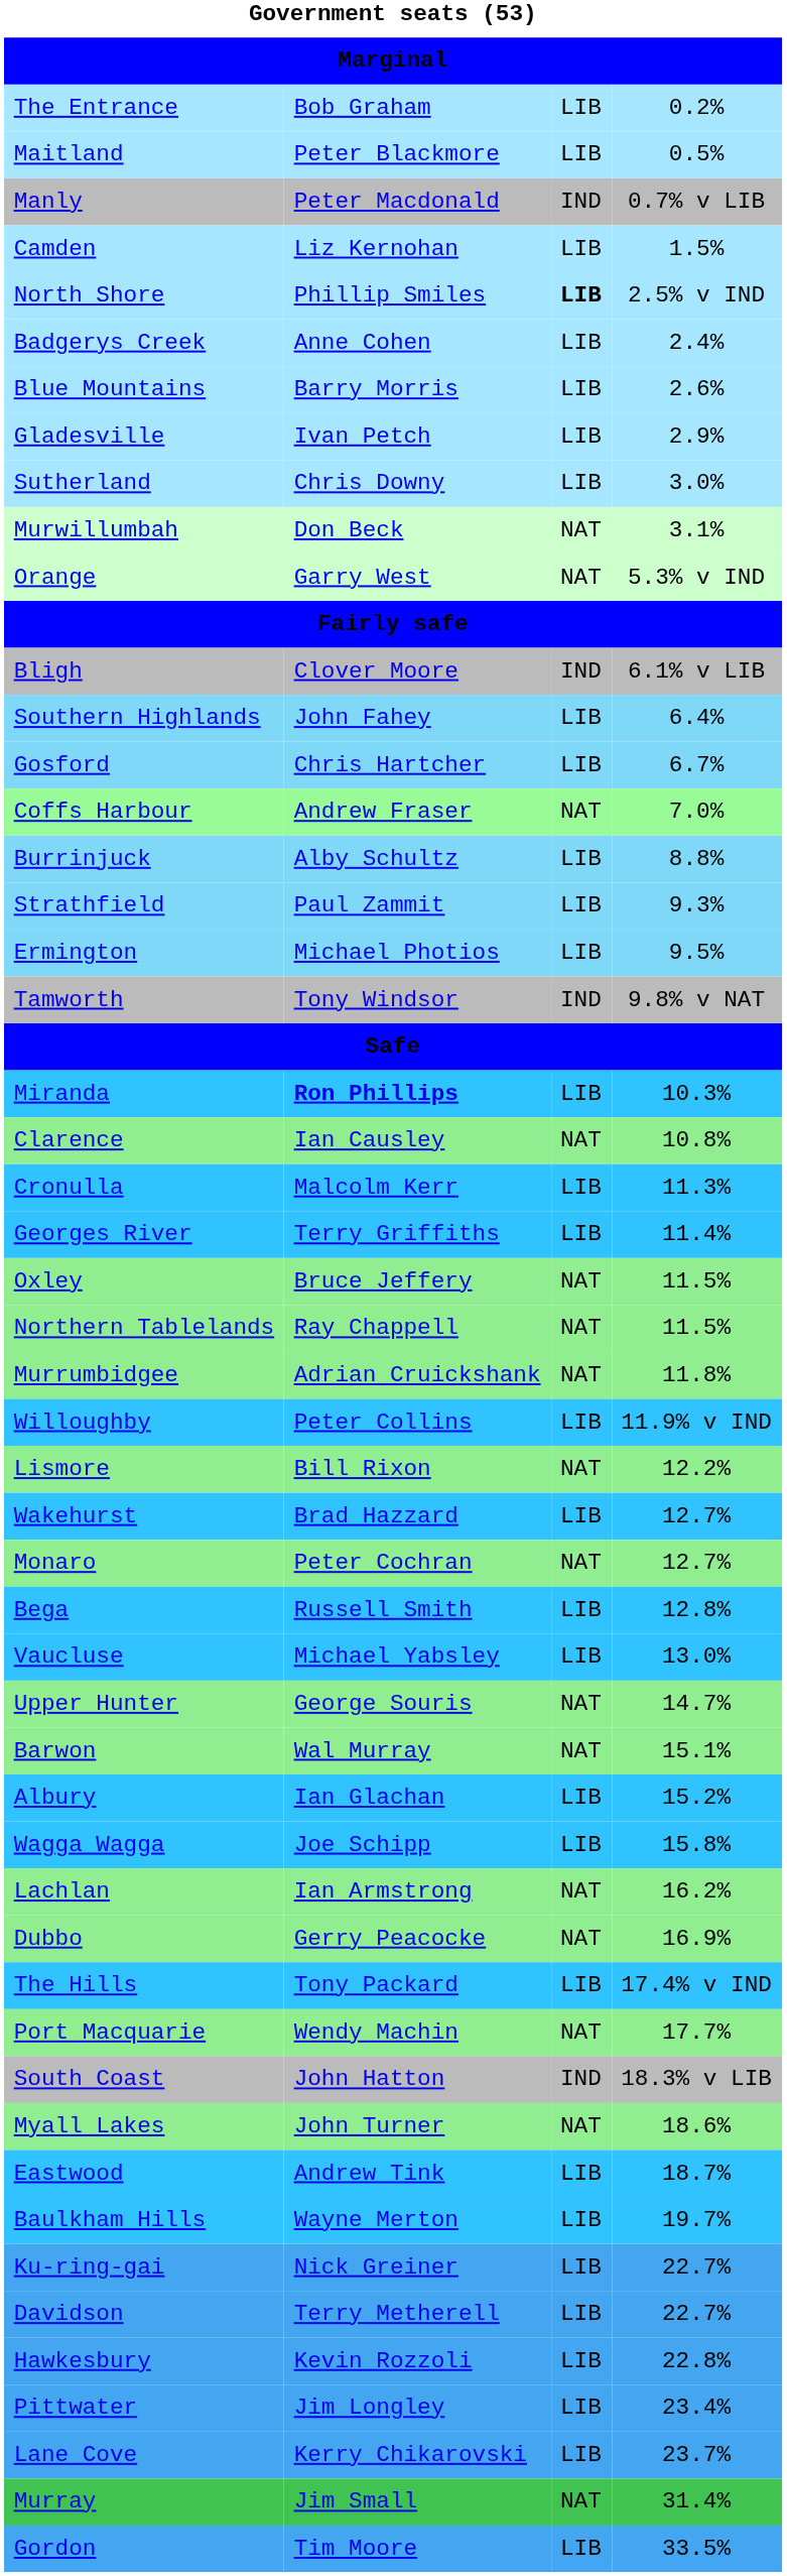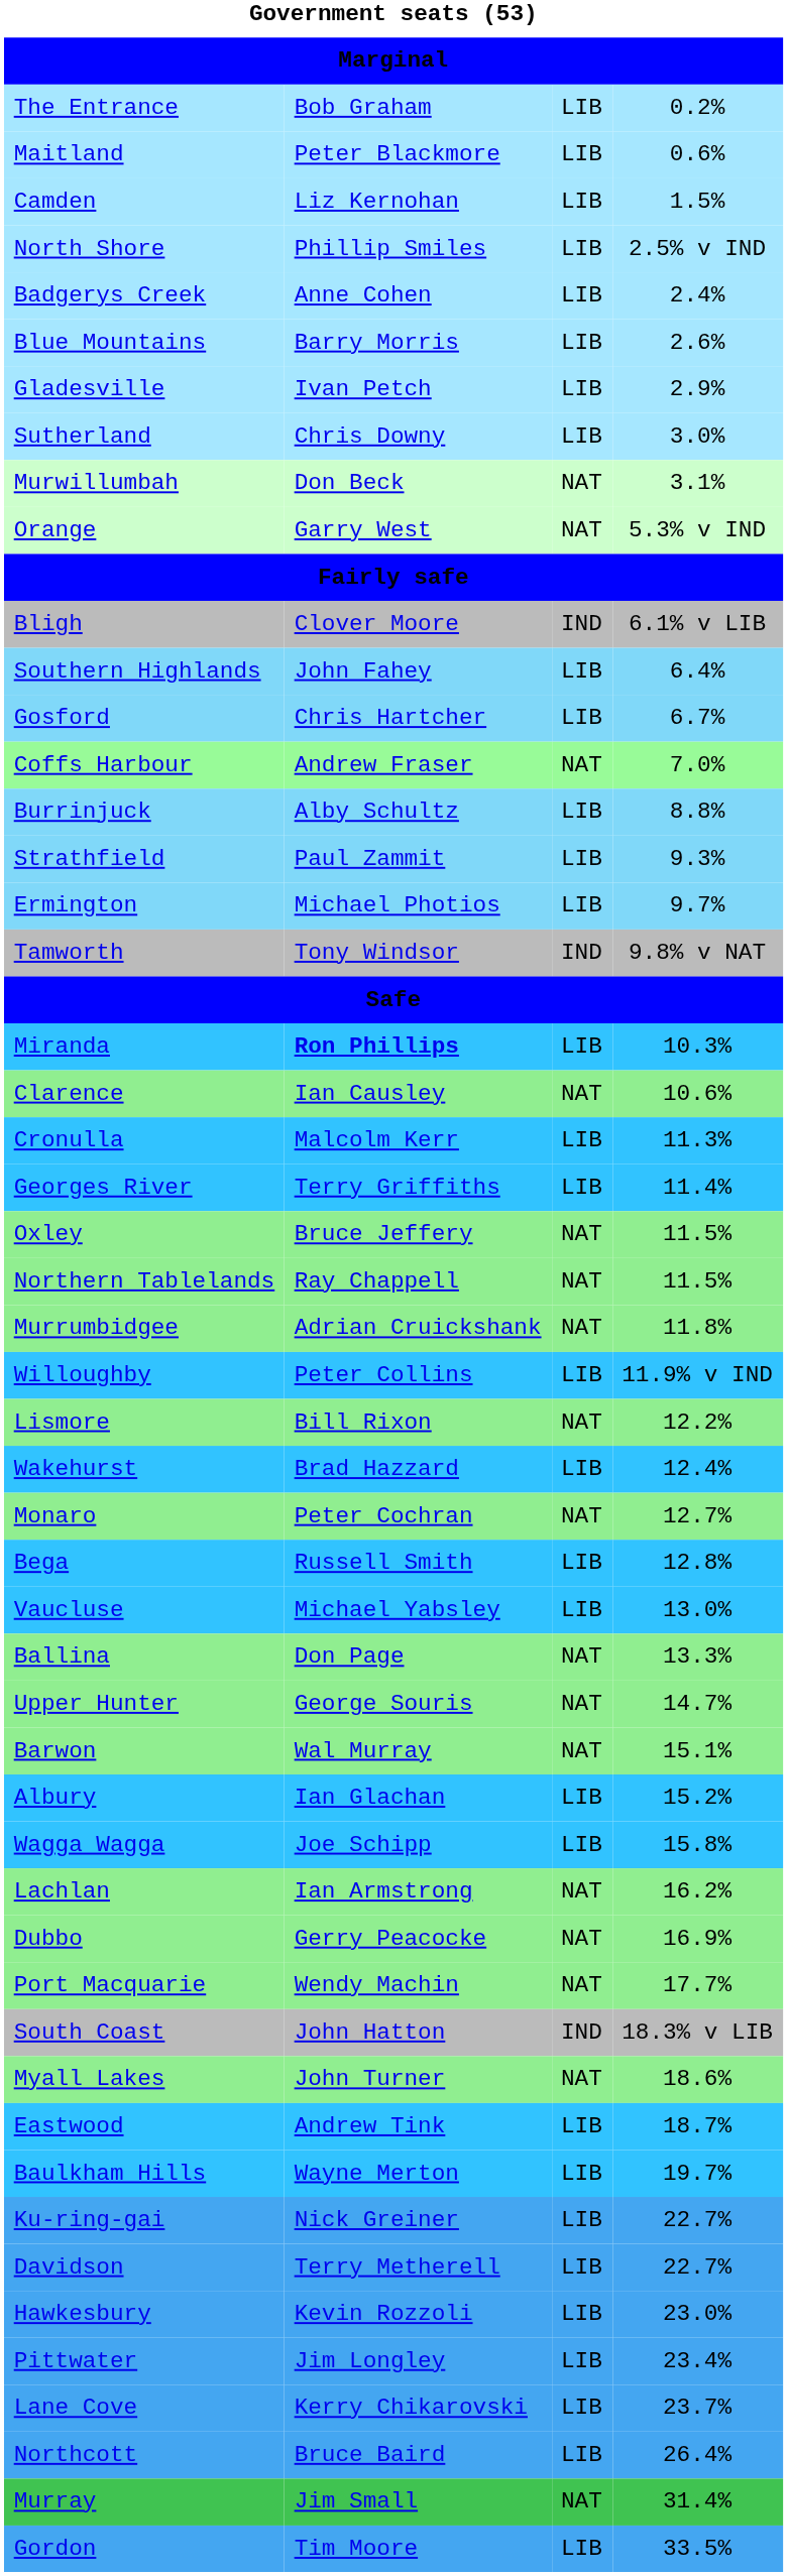 <table class="toccolours" cellpadding="5" cellspacing="0" style="float:left; margin-right:.5em; margin-top:.4em; font-size:90%;">
 <tr>
 <td COLSPAN=4 align="center"><strong>Government seats (53)</strong></td>
 </tr>
 <tr>
 <td COLSPAN=4 align="center" bgcolor="Blue"><span><strong>Marginal</strong></span></td>
 </tr>
 <tr>
 <td align="left" bgcolor="A6E7FF"><a href='#'>The Entrance</a></td>
 <td align="left" bgcolor="A6E7FF"><a href='#'>Bob Graham</a></td>
 <td align="left" bgcolor="A6E7FF">LIB</td>
 <td align="center" bgcolor="A6E7FF">0.2%</td>
 </tr>
 <tr>
 <td align="left" bgcolor="A6E7FF"><a href='#'>Maitland</a></td>
 <td align="left" bgcolor="A6E7FF"><a href='#'>Peter Blackmore</a></td>
 <td align="left" bgcolor="A6E7FF">LIB</td>
-<td align="center" bgcolor="A6E7FF">0.5%</td>
-</tr>
-<tr>
-<td align="left" bgcolor="BBBBBB"><a href='#'>Manly</a></td>
-<td align="left" bgcolor="BBBBBB"><a href='#'>Peter Macdonald</a></td>
-<td align="left" bgcolor="BBBBBB">IND</td>
-<td align="center" bgcolor="BBBBBB">0.7% v LIB</td>
+<td align="center" bgcolor="A6E7FF">0.6%</td>
 </tr>
 <tr>
 <td align="left" bgcolor="A6E7FF"><a href='#'>Camden</a></td>
 <td align="left" bgcolor="A6E7FF"><a href='#'>Liz Kernohan</a></td>
 <td align="left" bgcolor="A6E7FF">LIB</td>
 <td align="center" bgcolor="A6E7FF">1.5%</td>
 </tr>
 <tr>
 <td align="left" bgcolor="A6E7FF"><a href='#'>North Shore</a></td>
 <td align="left" bgcolor="A6E7FF"><a href='#'>Phillip Smiles</a></td>
-<td align="left" bgcolor="A6E7FF"><strong>LIB</strong></td>
+<td align="left" bgcolor="A6E7FF">LIB</td>
 <td align="center" bgcolor="A6E7FF">2.5% v IND</td>
 </tr>
 <tr>
 <td align="left" bgcolor="A6E7FF"><a href='#'>Badgerys Creek</a></td>
 <td align="left" bgcolor="A6E7FF"><a href='#'>Anne Cohen</a></td>
 <td align="left" bgcolor="A6E7FF">LIB</td>
 <td align="center" bgcolor="A6E7FF">2.4%</td>
 </tr>
 <tr>
 <td align="left" bgcolor="A6E7FF"><a href='#'>Blue Mountains</a></td>
 <td align="left" bgcolor="A6E7FF"><a href='#'>Barry Morris</a></td>
 <td align="left" bgcolor="A6E7FF">LIB</td>
 <td align="center" bgcolor="A6E7FF">2.6%</td>
 </tr>
 <tr>
 <td align="left" bgcolor="A6E7FF"><a href='#'>Gladesville</a></td>
 <td align="left" bgcolor="A6E7FF"><a href='#'>Ivan Petch</a></td>
 <td align="left" bgcolor="A6E7FF">LIB</td>
 <td align="center" bgcolor="A6E7FF">2.9%</td>
 </tr>
 <tr>
 <td align="left" bgcolor="A6E7FF"><a href='#'>Sutherland</a></td>
 <td align="left" bgcolor="A6E7FF"><a href='#'>Chris Downy</a></td>
 <td align="left" bgcolor="A6E7FF">LIB</td>
 <td align="center" bgcolor="A6E7FF">3.0%</td>
 </tr>
 <tr>
 <td align="left" bgcolor="CCFFCC"><a href='#'>Murwillumbah</a></td>
 <td align="left" bgcolor="CCFFCC"><a href='#'>Don Beck</a></td>
 <td align="left" bgcolor="CCFFCC">NAT</td>
 <td align="center" bgcolor="CCFFCC">3.1%</td>
 </tr>
 <tr>
 <td align="left" bgcolor="CCFFCC"><a href='#'>Orange</a></td>
 <td align="left" bgcolor="CCFFCC"><a href='#'>Garry West</a></td>
 <td align="left" bgcolor="CCFFCC">NAT</td>
 <td align="center" bgcolor="CCFFCC">5.3% v IND</td>
 </tr>
 <tr>
 <td COLSPAN=4 align="center" bgcolor="blue"><span><strong>Fairly safe</strong></span></td>
 </tr>
 <tr>
 <td align="left" bgcolor="BBBBBB"><a href='#'>Bligh</a></td>
 <td align="left" bgcolor="BBBBBB"><a href='#'>Clover Moore</a></td>
 <td align="left" bgcolor="BBBBBB">IND</td>
 <td align="center" bgcolor="BBBBBB">6.1% v LIB</td>
 </tr>
 <tr>
 <td align="left" bgcolor="80D8F9"><a href='#'>Southern Highlands</a></td>
 <td align="left" bgcolor="80D8F9"><a href='#'>John Fahey</a></td>
 <td align="left" bgcolor="80D8F9">LIB</td>
 <td align="center" bgcolor="80D8F9">6.4%</td>
 </tr>
 <tr>
 <td align="left" bgcolor="80D8F9"><a href='#'>Gosford</a></td>
 <td align="left" bgcolor="80D8F9"><a href='#'>Chris Hartcher</a></td>
 <td align="left" bgcolor="80D8F9">LIB</td>
 <td align="center" bgcolor="80D8F9">6.7%</td>
 </tr>
 <tr>
 <td align="left" bgcolor="98FB98"><a href='#'>Coffs Harbour</a></td>
 <td align="left" bgcolor="98FB98"><a href='#'>Andrew Fraser</a></td>
 <td align="left" bgcolor="98FB98">NAT</td>
 <td align="center" bgcolor="98FB98">7.0%</td>
 </tr>
 <tr>
 <td align="left" bgcolor="80D8F9"><a href='#'>Burrinjuck</a></td>
 <td align="left" bgcolor="80D8F9"><a href='#'>Alby Schultz</a></td>
 <td align="left" bgcolor="80D8F9">LIB</td>
 <td align="center" bgcolor="80D8F9">8.8%</td>
 </tr>
 <tr>
 <td align="left" bgcolor="80D8F9"><a href='#'>Strathfield</a></td>
 <td align="left" bgcolor="80D8F9"><a href='#'>Paul Zammit</a></td>
 <td align="left" bgcolor="80D8F9">LIB</td>
 <td align="center" bgcolor="80D8F9">9.3%</td>
 </tr>
 <tr>
 <td align="left" bgcolor="80D8F9"><a href='#'>Ermington</a></td>
 <td align="left" bgcolor="80D8F9"><a href='#'>Michael Photios</a></td>
 <td align="left" bgcolor="80D8F9">LIB</td>
-<td align="center" bgcolor="80D8F9">9.5%</td>
+<td align="center" bgcolor="80D8F9">9.7%</td>
 </tr>
 <tr>
 <td align="left" bgcolor="BBBBBB"><a href='#'>Tamworth</a></td>
 <td align="left" bgcolor="BBBBBB"><a href='#'>Tony Windsor</a></td>
 <td align="left" bgcolor="BBBBBB">IND</td>
 <td align="center" bgcolor="BBBBBB">9.8% v NAT</td>
 </tr>
 <tr>
 <td COLSPAN=4 align="center" bgcolor="blue"><span><strong>Safe</strong></span></td>
 </tr>
 <tr>
 <td align="left" bgcolor="31C3FF"><a href='#'>Miranda</a></td>
 <td align="left" bgcolor="31C3FF"><strong><a href='#'>Ron Phillips</a></strong></td>
 <td align="left" bgcolor="31C3FF">LIB</td>
 <td align="center" bgcolor="31C3FF">10.3%</td>
 </tr>
 <tr>
 <td align="left" bgcolor="90EE90"><a href='#'>Clarence</a></td>
 <td align="left" bgcolor="90EE90"><a href='#'>Ian Causley</a></td>
 <td align="left" bgcolor="90EE90">NAT</td>
-<td align="center" bgcolor="90EE90">10.8%</td>
+<td align="center" bgcolor="90EE90">10.6%</td>
 </tr>
 <tr>
 <td align="left" bgcolor="31C3FF"><a href='#'>Cronulla</a></td>
 <td align="left" bgcolor="31C3FF"><a href='#'>Malcolm Kerr</a></td>
 <td align="left" bgcolor="31C3FF">LIB</td>
 <td align="center" bgcolor="31C3FF">11.3%</td>
 </tr>
 <tr>
 <td align="left" bgcolor="31C3FF"><a href='#'>Georges River</a></td>
 <td align="left" bgcolor="31C3FF"><a href='#'>Terry Griffiths</a></td>
 <td align="left" bgcolor="31C3FF">LIB</td>
 <td align="center" bgcolor="31C3FF">11.4%</td>
 </tr>
 <tr>
 <td align="left" bgcolor="90EE90"><a href='#'>Oxley</a></td>
 <td align="left" bgcolor="90EE90"><a href='#'>Bruce Jeffery</a></td>
 <td align="left" bgcolor="90EE90">NAT</td>
 <td align="center" bgcolor="90EE90">11.5%</td>
 </tr>
 <tr>
 <td align="left" bgcolor="90EE90"><a href='#'>Northern Tablelands</a></td>
 <td align="left" bgcolor="90EE90"><a href='#'>Ray Chappell</a></td>
 <td align="left" bgcolor="90EE90">NAT</td>
 <td align="center" bgcolor="90EE90">11.5%</td>
 </tr>
 <tr>
 <td align="left" bgcolor="90EE90"><a href='#'>Murrumbidgee</a></td>
 <td align="left" bgcolor="90EE90"><a href='#'>Adrian Cruickshank</a></td>
 <td align="left" bgcolor="90EE90">NAT</td>
 <td align="center" bgcolor="90EE90">11.8%</td>
 </tr>
 <tr>
 <td align="left" bgcolor="31C3FF"><a href='#'>Willoughby</a></td>
 <td align="left" bgcolor="31C3FF"><a href='#'>Peter Collins</a></td>
 <td align="left" bgcolor="31C3FF">LIB</td>
 <td align="center" bgcolor="31C3FF">11.9% v IND</td>
 </tr>
 <tr>
 <td align="left" bgcolor="90EE90"><a href='#'>Lismore</a></td>
 <td align="left" bgcolor="90EE90"><a href='#'>Bill Rixon</a></td>
 <td align="left" bgcolor="90EE90">NAT</td>
 <td align="center" bgcolor="90EE90">12.2%</td>
 </tr>
 <tr>
 <td align="left" bgcolor="31C3FF"><a href='#'>Wakehurst</a></td>
 <td align="left" bgcolor="31C3FF"><a href='#'>Brad Hazzard</a></td>
 <td align="left" bgcolor="31C3FF">LIB</td>
-<td align="center" bgcolor="31C3FF">12.7%</td>
+<td align="center" bgcolor="31C3FF">12.4%</td>
 </tr>
 <tr>
 <td align="left" bgcolor="90EE90"><a href='#'>Monaro</a></td>
 <td align="left" bgcolor="90EE90"><a href='#'>Peter Cochran</a></td>
 <td align="left" bgcolor="90EE90">NAT</td>
 <td align="center" bgcolor="90EE90">12.7%</td>
 </tr>
 <tr>
 <td align="left" bgcolor="31C3FF"><a href='#'>Bega</a></td>
 <td align="left" bgcolor="31C3FF"><a href='#'>Russell Smith</a></td>
 <td align="left" bgcolor="31C3FF">LIB</td>
 <td align="center" bgcolor="31C3FF">12.8%</td>
 </tr>
 <tr>
 <td align="left" bgcolor="31C3FF"><a href='#'>Vaucluse</a></td>
 <td align="left" bgcolor="31C3FF"><a href='#'>Michael Yabsley</a></td>
 <td align="left" bgcolor="31C3FF">LIB</td>
 <td align="center" bgcolor="31C3FF">13.0%</td>
+</tr>
+<tr>
+<td align="left" bgcolor="90EE90"><a href='#'>Ballina</a></td>
+<td align="left" bgcolor="90EE90"><a href='#'>Don Page</a></td>
+<td align="left" bgcolor="90EE90">NAT</td>
+<td align="center" bgcolor="90EE90">13.3%</td>
 </tr>
 <tr>
 <td align="left" bgcolor="90EE90"><a href='#'>Upper Hunter</a></td>
 <td align="left" bgcolor="90EE90"><a href='#'>George Souris</a></td>
 <td align="left" bgcolor="90EE90">NAT</td>
 <td align="center" bgcolor="90EE90">14.7%</td>
 </tr>
 <tr>
 <td align="left" bgcolor="90EE90"><a href='#'>Barwon</a></td>
 <td align="left" bgcolor="90EE90"><a href='#'>Wal Murray</a></td>
 <td align="left" bgcolor="90EE90">NAT</td>
 <td align="center" bgcolor="90EE90">15.1%</td>
 </tr>
 <tr>
 <td align="left" bgcolor="31C3FF"><a href='#'>Albury</a></td>
 <td align="left" bgcolor="31C3FF"><a href='#'>Ian Glachan</a></td>
 <td align="left" bgcolor="31C3FF">LIB</td>
 <td align="center" bgcolor="31C3FF">15.2%</td>
 </tr>
 <tr>
 <td align="left" bgcolor="31C3FF"><a href='#'>Wagga Wagga</a></td>
 <td align="left" bgcolor="31C3FF"><a href='#'>Joe Schipp</a></td>
 <td align="left" bgcolor="31C3FF">LIB</td>
 <td align="center" bgcolor="31C3FF">15.8%</td>
 </tr>
 <tr>
 <td align="left" bgcolor="90EE90"><a href='#'>Lachlan</a></td>
 <td align="left" bgcolor="90EE90"><a href='#'>Ian Armstrong</a></td>
 <td align="left" bgcolor="90EE90">NAT</td>
 <td align="center" bgcolor="90EE90">16.2%</td>
 </tr>
 <tr>
 <td align="left" bgcolor="90EE90"><a href='#'>Dubbo</a></td>
 <td align="left" bgcolor="90EE90"><a href='#'>Gerry Peacocke</a></td>
 <td align="left" bgcolor="90EE90">NAT</td>
 <td align="center" bgcolor="90EE90">16.9%</td>
-</tr>
-<tr>
-<td align="left" bgcolor="31C3FF"><a href='#'>The Hills</a></td>
-<td align="left" bgcolor="31C3FF"><a href='#'>Tony Packard</a></td>
-<td align="left" bgcolor="31C3FF">LIB</td>
-<td align="center" bgcolor="31C3FF">17.4% v IND</td>
 </tr>
 <tr>
 <td align="left" bgcolor="90EE90"><a href='#'>Port Macquarie</a></td>
 <td align="left" bgcolor="90EE90"><a href='#'>Wendy Machin</a></td>
 <td align="left" bgcolor="90EE90">NAT</td>
 <td align="center" bgcolor="90EE90">17.7%</td>
 </tr>
 <tr>
 <td align="left" bgcolor="BBBBBB"><a href='#'>South Coast</a></td>
 <td align="left" bgcolor="BBBBBB"><a href='#'>John Hatton</a></td>
 <td align="left" bgcolor="BBBBBB">IND</td>
 <td align="center" bgcolor="BBBBBB">18.3% v LIB</td>
 </tr>
 <tr>
 <td align="left" bgcolor="90EE90"><a href='#'>Myall Lakes</a></td>
 <td align="left" bgcolor="90EE90"><a href='#'>John Turner</a></td>
 <td align="left" bgcolor="90EE90">NAT</td>
 <td align="center" bgcolor="90EE90">18.6%</td>
 </tr>
 <tr>
 <td align="left" bgcolor="31C3FF"><a href='#'>Eastwood</a></td>
 <td align="left" bgcolor="31C3FF"><a href='#'>Andrew Tink</a></td>
 <td align="left" bgcolor="31C3FF">LIB</td>
 <td align="center" bgcolor="31C3FF">18.7%</td>
 </tr>
 <tr>
 <td align="left" bgcolor="31C3FF"><a href='#'>Baulkham Hills</a></td>
 <td align="left" bgcolor="31C3FF"><a href='#'>Wayne Merton</a></td>
 <td align="left" bgcolor="31C3FF">LIB</td>
 <td align="center" bgcolor="31C3FF">19.7%</td>
 </tr>
 <tr>
 <td align="left" bgcolor="44A6F1"><a href='#'>Ku-ring-gai</a></td>
 <td align="left" bgcolor="44A6F1"><a href='#'>Nick Greiner</a></td>
 <td align="left" bgcolor="44A6F1">LIB</td>
 <td align="center" bgcolor="44A6F1">22.7%</td>
 </tr>
 <tr>
 <td align="left" bgcolor="44A6F1"><a href='#'>Davidson</a></td>
 <td align="left" bgcolor="44A6F1"><a href='#'>Terry Metherell</a></td>
 <td align="left" bgcolor="44A6F1">LIB</td>
 <td align="center" bgcolor="44A6F1">22.7%</td>
 </tr>
 <tr>
 <td align="left" bgcolor="44A6F1"><a href='#'>Hawkesbury</a></td>
 <td align="left" bgcolor="44A6F1"><a href='#'>Kevin Rozzoli</a></td>
 <td align="left" bgcolor="44A6F1">LIB</td>
-<td align="center" bgcolor="44A6F1">22.8%</td>
+<td align="center" bgcolor="44A6F1">23.0%</td>
 </tr>
 <tr>
 <td align="left" bgcolor="44A6F1"><a href='#'>Pittwater</a></td>
 <td align="left" bgcolor="44A6F1"><a href='#'>Jim Longley</a></td>
 <td align="left" bgcolor="44A6F1">LIB</td>
 <td align="center" bgcolor="44A6F1">23.4%</td>
 </tr>
 <tr>
 <td align="left" bgcolor="44A6F1"><a href='#'>Lane Cove</a></td>
 <td align="left" bgcolor="44A6F1"><a href='#'>Kerry Chikarovski</a></td>
 <td align="left" bgcolor="44A6F1">LIB</td>
 <td align="center" bgcolor="44A6F1">23.7%</td>
+</tr>
+<tr>
+<td align="left" bgcolor="44A6F1"><a href='#'>Northcott</a></td>
+<td align="left" bgcolor="44A6F1"><a href='#'>Bruce Baird</a></td>
+<td align="left" bgcolor="44A6F1">LIB</td>
+<td align="center" bgcolor="44A6F1">26.4%</td>
 </tr>
 <tr>
 <td align="left" bgcolor="40C351"><a href='#'>Murray</a></td>
 <td align="left" bgcolor="40C351"><a href='#'>Jim Small</a></td>
 <td align="left" bgcolor="40C351">NAT</td>
 <td align="center" bgcolor="40C351">31.4%</td>
 </tr>
 <tr>
 <td align="left" bgcolor="44A6F1"><a href='#'>Gordon</a></td>
 <td align="left" bgcolor="44A6F1"><a href='#'>Tim Moore</a></td>
 <td align="left" bgcolor="44A6F1">LIB</td>
 <td align="center" bgcolor="44A6F1">33.5%</td>
 </tr>
 <tr>
 </tr>
 </table>
